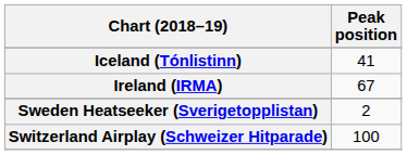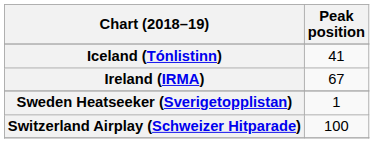 <table class="wikitable sortable plainrowheaders" style="text-align:center">
 <tr>
 <th>Chart (2018–19)</th>
 <th>Peak<br>position</th>
 </tr>
 <tr>
 </tr>
 <tr>
 </tr>
 <tr>
 <th scope="row">Iceland (<a href='#'>Tónlistinn</a>)</th>
 <td>41</td>
 </tr>
 <tr>
 <th scope="row">Ireland (<a href='#'>IRMA</a>)</th>
 <td>67</td>
 </tr>
 <tr>
 </tr>
 <tr>
 <th scope="row">Sweden Heatseeker (<a href='#'>Sverigetopplistan</a>)</th>
-<td>2</td>
+<td>1</td>
 </tr>
 <tr>
 <th scope="row">Switzerland Airplay (<a href='#'>Schweizer Hitparade</a>)</th>
 <td>100</td>
 </tr>
 <tr>
 </tr>
 <tr>
 </tr>
 </table>
